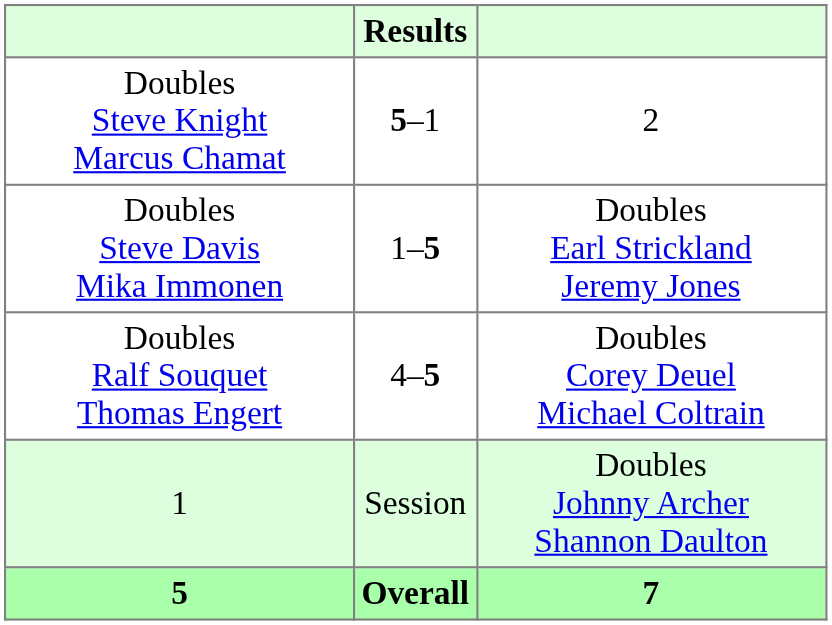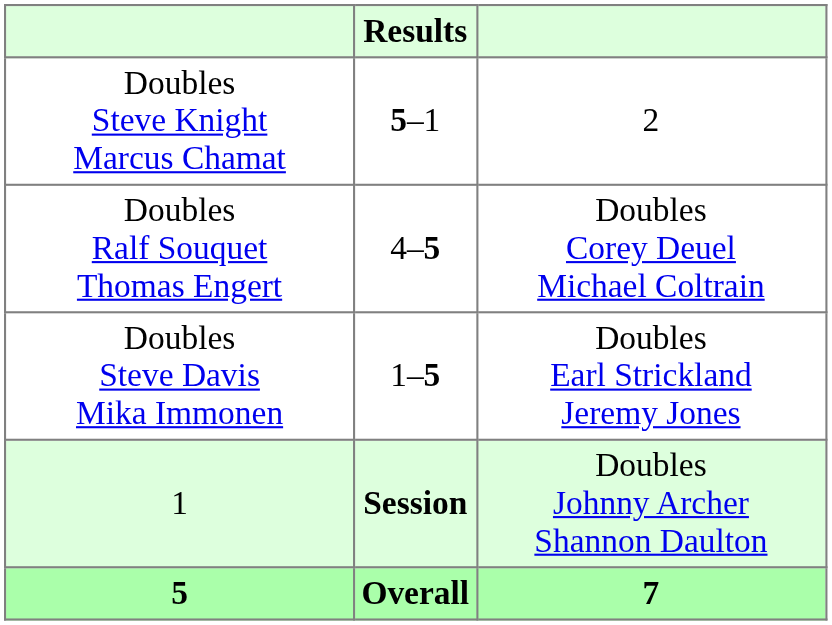 <table border="1" cellpadding="3" style="border-collapse: collapse;">
 <tr bgcolor="#ddffdd">
 <th width="160"></th>
 <th>Results</th>
 <th width="160"></th>
 </tr>
 <tr>
 <td align="center">Doubles<br><a href='#'>Steve Knight</a><br><a href='#'>Marcus Chamat</a></td>
 <td align="center"><strong>5</strong>–1</td>
 <td align="center">2</td>
 </tr>
 <tr>
+<td align="center">Doubles<br><a href='#'>Ralf Souquet</a><br><a href='#'>Thomas Engert</a></td>
+<td align="center">4–<strong>5</strong></td>
+<td align="center">Doubles<br><a href='#'>Corey Deuel</a><br><a href='#'>Michael Coltrain</a></td>
+</tr>
+<tr>
 <td align="center">Doubles<br><a href='#'>Steve Davis</a><br><a href='#'>Mika Immonen</a></td>
 <td align="center">1–<strong>5</strong></td>
 <td align="center">Doubles<br><a href='#'>Earl Strickland</a><br><a href='#'>Jeremy Jones</a></td>
 </tr>
-<tr>
-<td align="center">Doubles<br><a href='#'>Ralf Souquet</a><br><a href='#'>Thomas Engert</a></td>
-<td align="center">4–<strong>5</strong></td>
-<td align="center">Doubles<br><a href='#'>Corey Deuel</a><br><a href='#'>Michael Coltrain</a></td>
-</tr>
 <tr bgcolor="#ddffdd">
 <td align="center">1</td>
-<td align="center">Session</td>
+<td align="center"><strong>Session</strong></td>
 <td align="center">Doubles<br><a href='#'>Johnny Archer</a><br><a href='#'>Shannon Daulton</a></td>
 </tr>
 <tr bgcolor="#aaffaa">
 <th align="center">5</th>
 <th align="center">Overall</th>
 <th align="center">7</th>
 </tr>
 </table>
